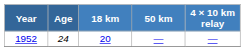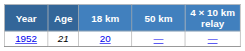 <table class="wikitable" style="font-size:95%; text-align:center; border:grey solid 1px; border-collapse:collapse; background:#ffffff;">
 <tr>
 <th style="background-color:#369; color:white; width:60px;"> Year </th>
 <th style="background-color:#369; color:white; width:40px;"> Age </th>
 <th style="background-color:#4180be; color:white; width:75px;"> 18 km </th>
 <th style="background-color:#4180be; color:white; width:75px;"> 50 km </th>
 <th style="background-color:#4180be; color:white; width:75px;"> 4 × 10 km <br> relay </th>
 </tr>
 <tr>
 <td><a href='#'>1952</a></td>
-<td><em>24</em></td>
+<td><em>21</em></td>
 <td><a href='#'>20</a></td>
 <td><a href='#'>—</a></td>
 <td><a href='#'>—</a></td>
 </tr>
 <tr>
 </tr>
 </table>
